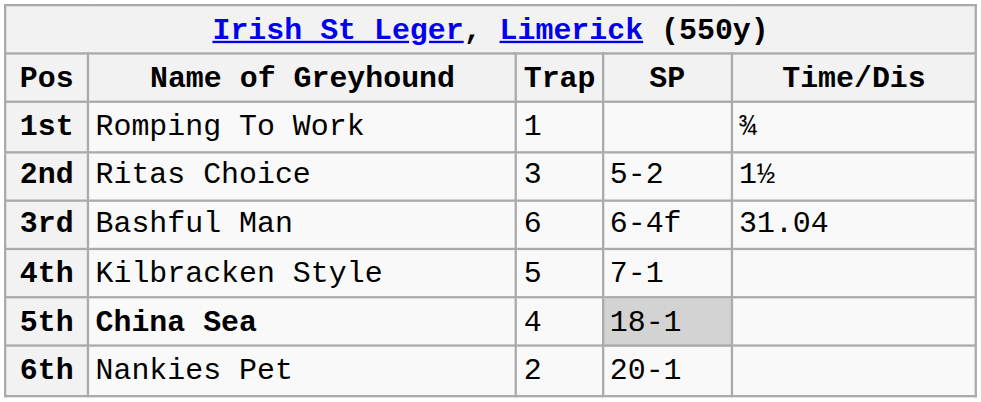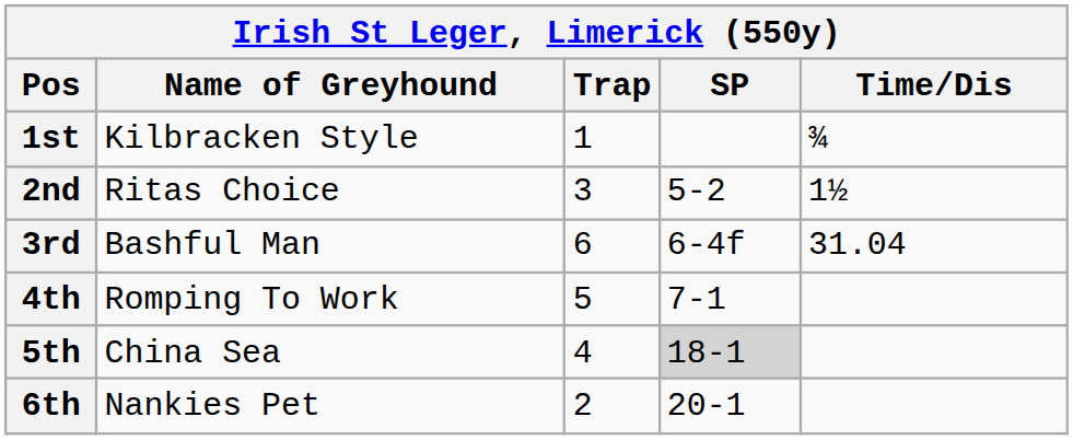 <table class="wikitable">
 <tr>
 <th colspan="6"><a href='#'>Irish St Leger</a>, <a href='#'>Limerick</a> (550y)</th>
 </tr>
 <tr>
 <th width=30>Pos</th>
 <th width=180>Name of Greyhound</th>
 <th width=30>Trap</th>
 <th width=50>SP</th>
 <th width=100>Time/Dis</th>
 </tr>
 <tr>
 <th>1st</th>
-<td>Romping To Work</td>
+<td>Kilbracken Style</td>
 <td>1</td>
 <td></td>
 <td>¾</td>
 </tr>
 <tr>
 <th>2nd</th>
 <td>Ritas Choice</td>
 <td>3</td>
 <td>5-2</td>
 <td>1½</td>
 </tr>
 <tr>
 <th>3rd</th>
 <td>Bashful Man</td>
 <td>6</td>
 <td>6-4f</td>
 <td>31.04</td>
 </tr>
 <tr>
 <th>4th</th>
-<td>Kilbracken Style</td>
+<td>Romping To Work</td>
 <td>5</td>
 <td>7-1</td>
 <td></td>
 </tr>
 <tr>
 <th>5th</th>
-<td><strong>China Sea</strong></td>
+<td>China Sea</td>
 <td>4</td>
 <td style="background: lightgrey;">18-1</td>
 <td></td>
 </tr>
 <tr>
 <th>6th</th>
 <td>Nankies Pet</td>
 <td>2</td>
 <td>20-1</td>
 <td></td>
 </tr>
 </table>
